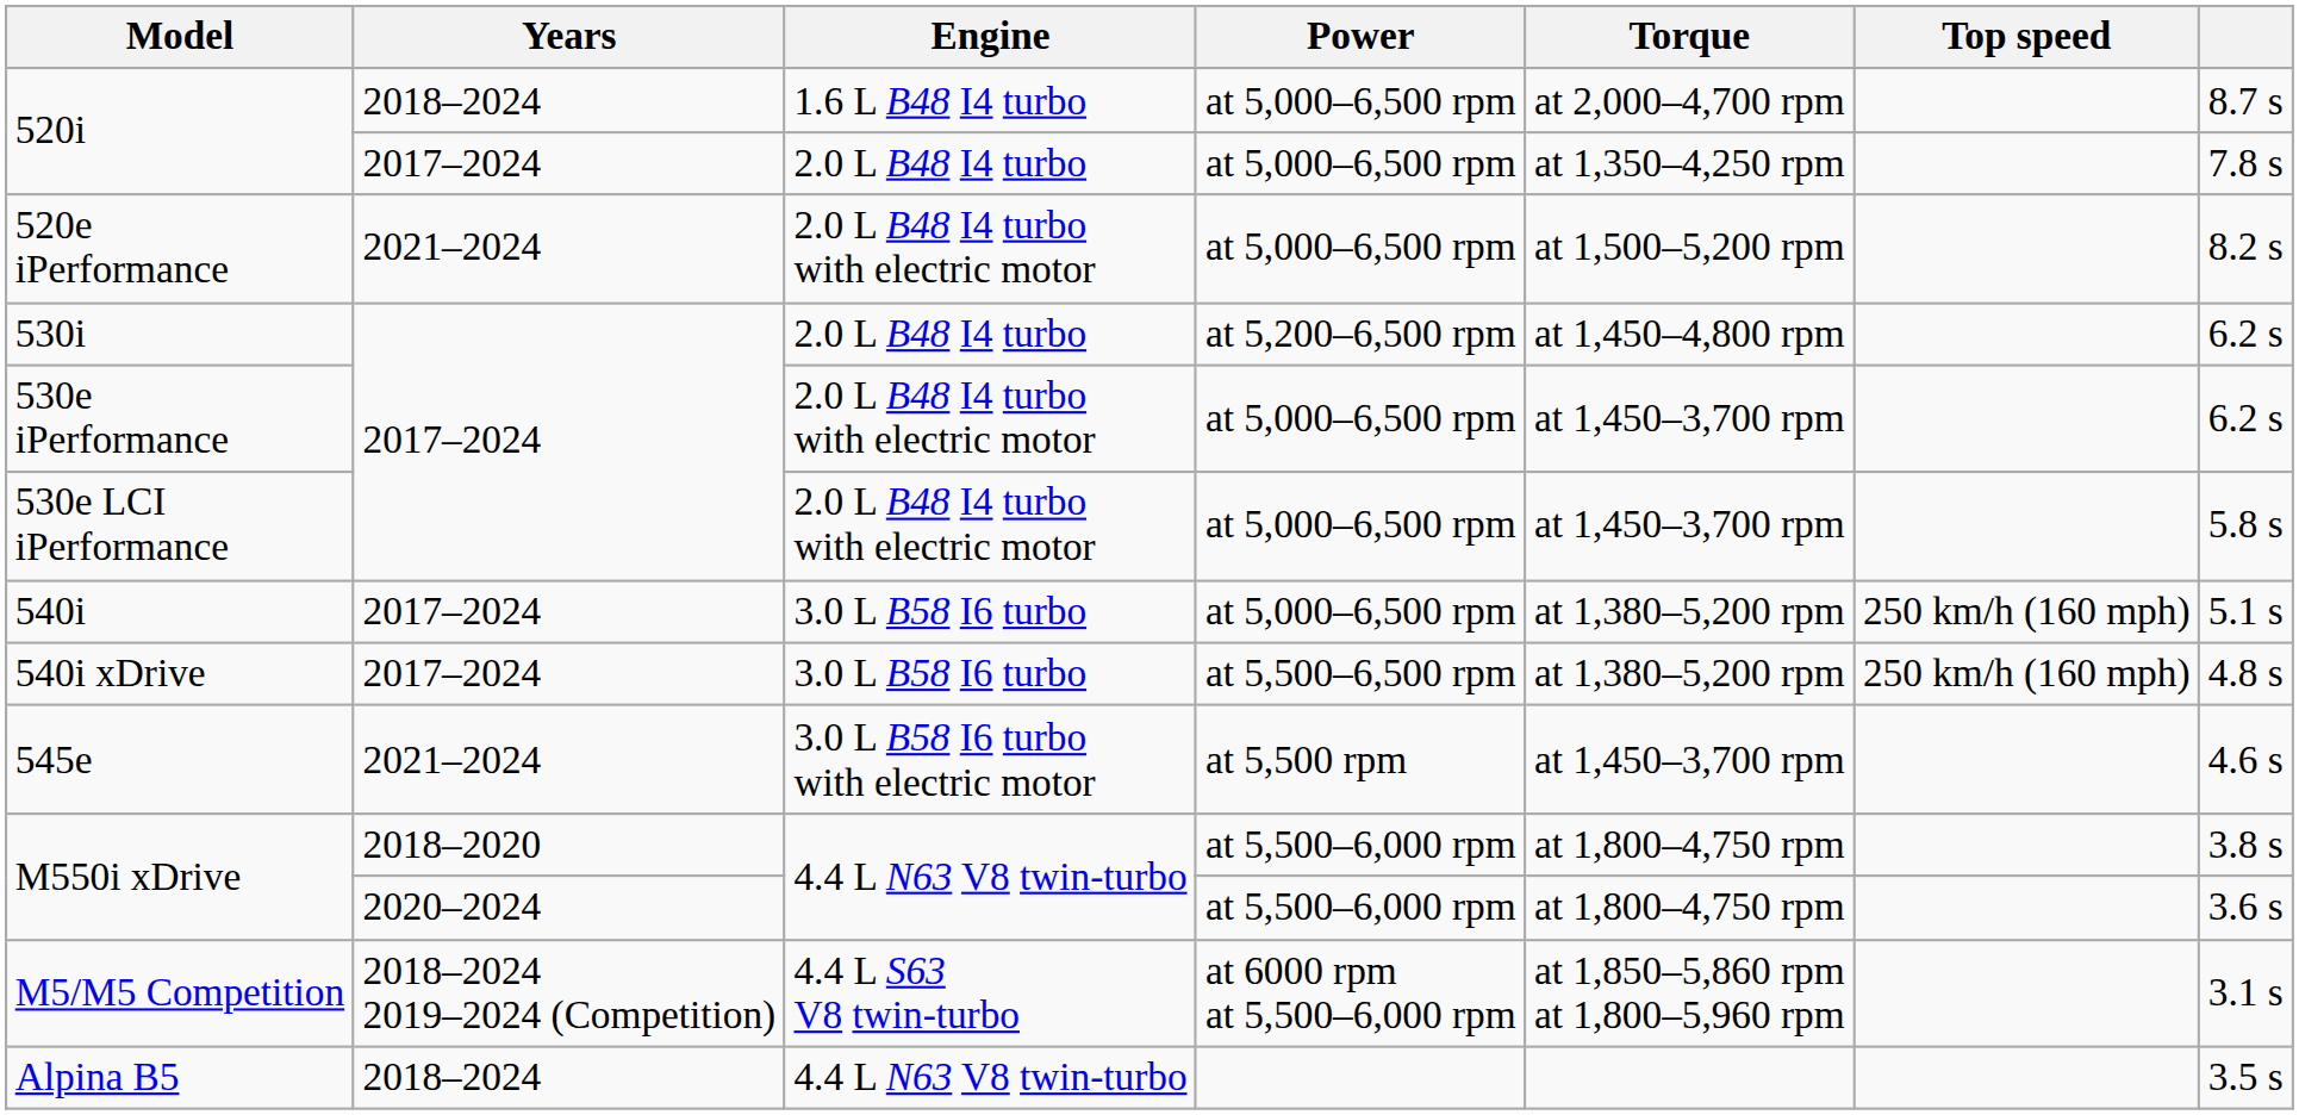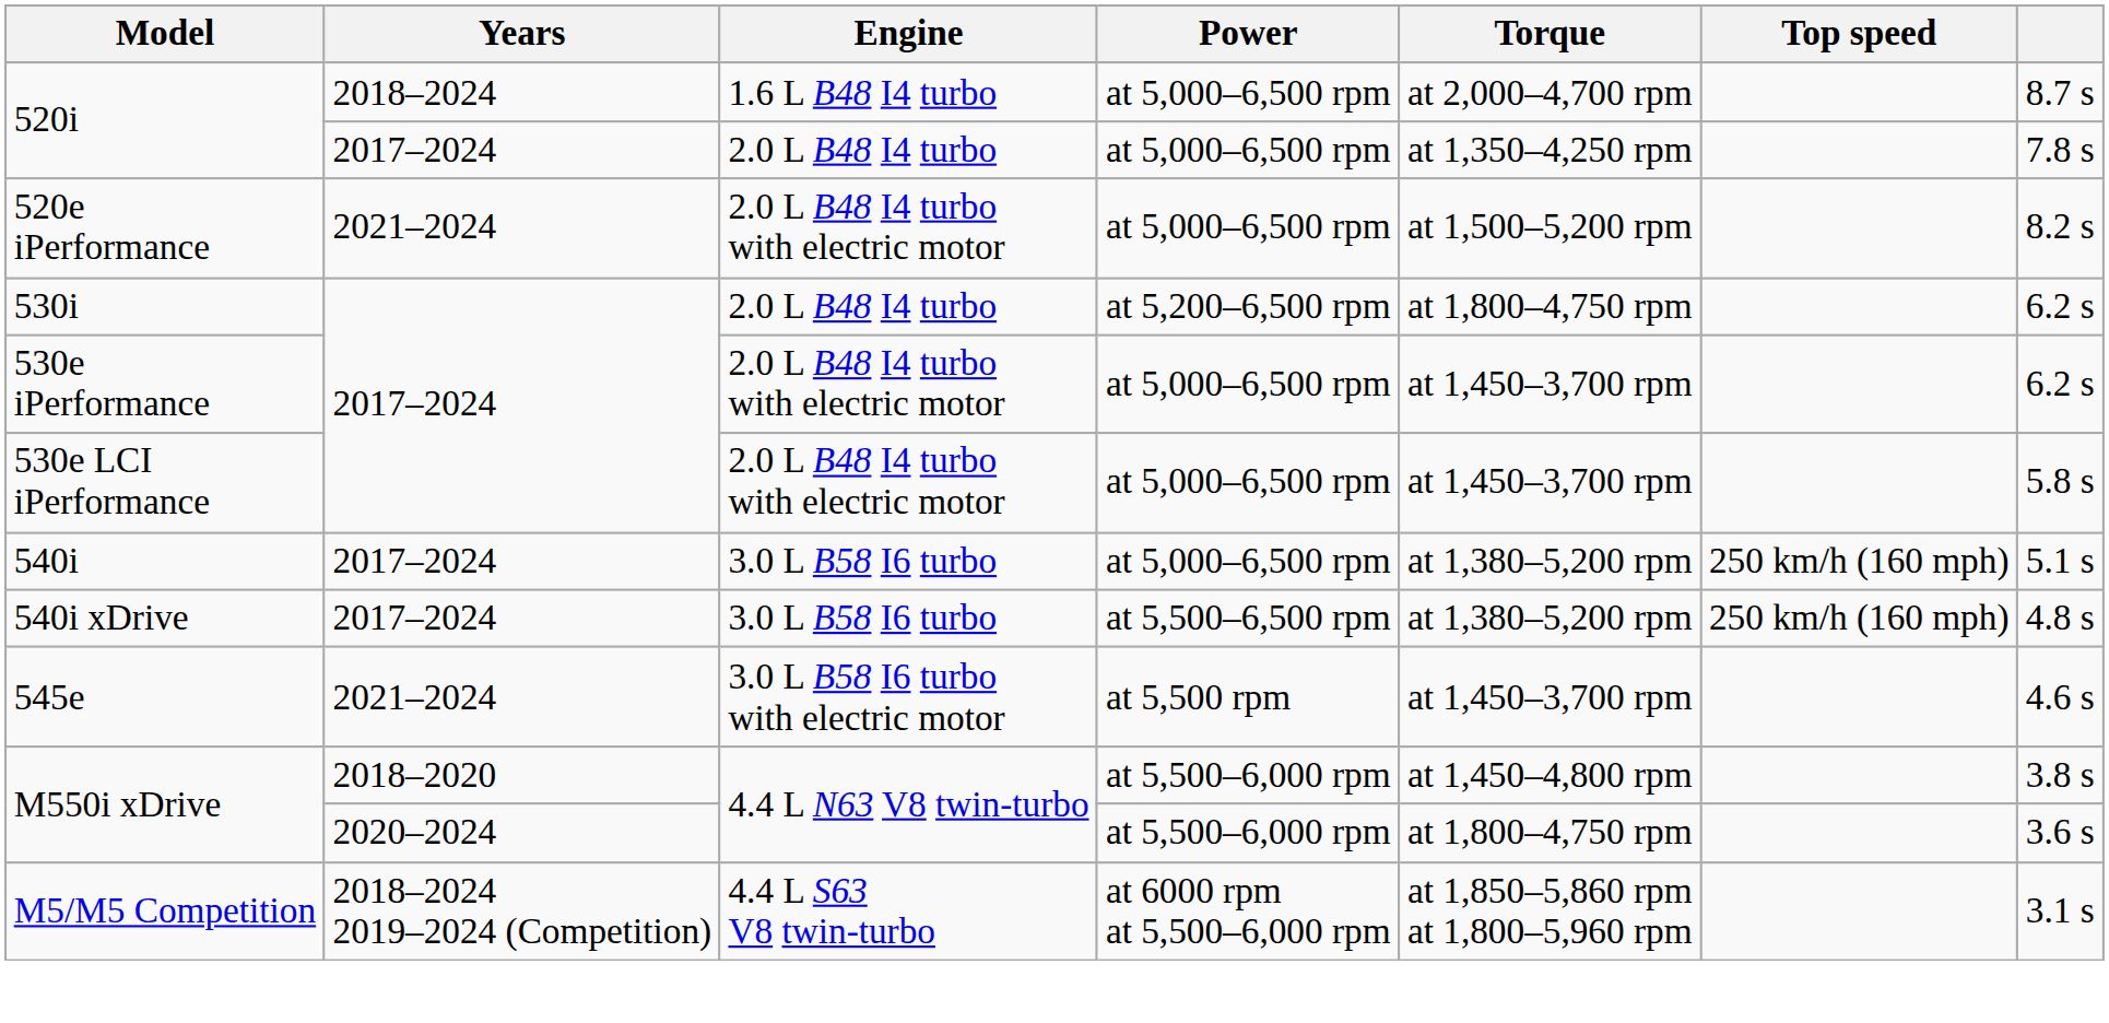 <table class="wikitable sortable">
 <tr>
 <th>Model</th>
 <th>Years</th>
 <th>Engine</th>
 <th>Power</th>
 <th>Torque</th>
 <th>Top speed</th>
 <th></th>
 </tr>
 <tr>
 <td rowspan="2">520i</td>
 <td>2018–2024</td>
 <td>1.6 L <em><a href='#'>B48</a></em> <a href='#'>I4</a> <a href='#'>turbo</a></td>
 <td> at 5,000–6,500 rpm</td>
 <td> at 2,000–4,700 rpm</td>
 <td></td>
 <td>8.7 s</td>
 </tr>
 <tr>
 <td>2017–2024</td>
 <td>2.0 L <em><a href='#'>B48</a></em> <a href='#'>I4</a> <a href='#'>turbo</a></td>
 <td> at 5,000–6,500 rpm</td>
 <td> at 1,350–4,250 rpm</td>
 <td></td>
 <td>7.8 s</td>
 </tr>
 <tr>
 <td>520e <br>iPerformance</td>
 <td>2021–2024</td>
 <td>2.0 L <em><a href='#'>B48</a></em> <a href='#'>I4</a> <a href='#'>turbo</a> <br> with electric motor</td>
 <td> at 5,000–6,500 rpm</td>
 <td> at 1,500–5,200 rpm</td>
 <td></td>
 <td>8.2 s</td>
 </tr>
 <tr>
 <td>530i</td>
 <td rowspan="3">2017–2024</td>
 <td>2.0 L <em><a href='#'>B48</a></em> <a href='#'>I4</a> <a href='#'>turbo</a></td>
 <td> at 5,200–6,500 rpm</td>
-<td> at 1,450–4,800 rpm</td>
+<td> at 1,800–4,750 rpm</td>
 <td></td>
 <td>6.2 s</td>
 </tr>
 <tr>
 <td>530e <br>iPerformance</td>
 <td>2.0 L <em><a href='#'>B48</a></em> <a href='#'>I4</a> <a href='#'>turbo</a> <br> with electric motor</td>
 <td> at 5,000–6,500 rpm</td>
 <td> at 1,450–3,700 rpm</td>
 <td></td>
 <td>6.2 s</td>
 </tr>
 <tr>
 <td>530e LCI <br>iPerformance</td>
 <td>2.0 L <em><a href='#'>B48</a></em> <a href='#'>I4</a> <a href='#'>turbo</a> <br> with electric motor</td>
 <td> at 5,000–6,500 rpm</td>
 <td> at 1,450–3,700 rpm</td>
 <td></td>
 <td>5.8 s</td>
 </tr>
 <tr>
 <td>540i</td>
 <td>2017–2024</td>
 <td>3.0 L <em><a href='#'>B58</a></em> <a href='#'>I6</a> <a href='#'>turbo</a></td>
 <td> at 5,000–6,500 rpm</td>
 <td> at 1,380–5,200 rpm</td>
 <td>250 km/h (160 mph)</td>
 <td>5.1 s</td>
 </tr>
 <tr>
 <td>540i xDrive</td>
 <td>2017–2024</td>
 <td>3.0 L <em><a href='#'>B58</a></em> <a href='#'>I6</a> <a href='#'>turbo</a></td>
 <td> at 5,500–6,500 rpm</td>
 <td> at 1,380–5,200 rpm</td>
 <td>250 km/h (160 mph)</td>
 <td>4.8 s</td>
 </tr>
 <tr>
 <td>545e</td>
 <td>2021–2024</td>
 <td>3.0 L <em><a href='#'>B58</a></em> <a href='#'>I6</a> <a href='#'>turbo</a> <br> with electric motor</td>
 <td> at 5,500 rpm</td>
 <td> at 1,450–3,700 rpm</td>
 <td></td>
 <td>4.6 s</td>
 </tr>
 <tr>
 <td rowspan="2">M550i xDrive</td>
 <td>2018–2020</td>
 <td rowspan="2">4.4 L <em><a href='#'>N63</a></em> <a href='#'>V8</a> <a href='#'>twin-turbo</a></td>
 <td> at 5,500–6,000 rpm</td>
-<td> at 1,800–4,750 rpm</td>
+<td> at 1,450–4,800 rpm</td>
 <td></td>
 <td>3.8 s</td>
 </tr>
 <tr>
 <td>2020–2024</td>
 <td> at 5,500–6,000 rpm</td>
 <td> at 1,800–4,750 rpm</td>
 <td></td>
 <td>3.6 s</td>
 </tr>
 <tr>
 <td><a href='#'>M5/M5 Competition</a></td>
 <td>2018–2024 <br> 2019–2024 (Competition)</td>
 <td>4.4 L <em><a href='#'>S63</a></em> <br> <a href='#'>V8</a> <a href='#'>twin-turbo</a></td>
 <td> at 6000 rpm <br>  at 5,500–6,000 rpm</td>
 <td> at 1,850–5,860 rpm <br>  at 1,800–5,960 rpm</td>
 <td></td>
 <td>3.1 s</td>
 </tr>
-<tr>
-<td><a href='#'>Alpina B5</a></td>
-<td>2018–2024</td>
-<td>4.4 L <em><a href='#'>N63</a></em> <a href='#'>V8</a> <a href='#'>twin-turbo</a></td>
-<td></td>
-<td></td>
-<td></td>
-<td>3.5 s</td>
-</tr>
 </table>
